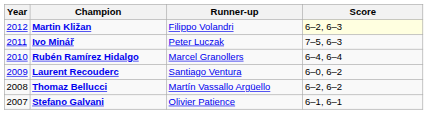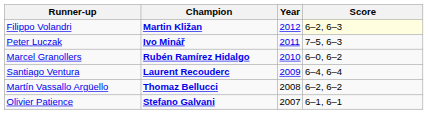 <table class="wikitable" style="font-size:90%">
 <tr>
+<th width="200">Runner-up</th>
+<th width="200">Champion</th>
 <th>Year</th>
-<th width="200">Champion</th>
-<th width="200">Runner-up</th>
 <th width="175">Score</th>
 </tr>
 <tr>
+<td> <a href='#'>Filippo Volandri</a></td>
+<td> <strong><a href='#'>Martin Kližan</a></strong></td>
 <td><a href='#'>2012</a></td>
-<td> <strong><a href='#'>Martin Kližan</a></strong></td>
-<td> <a href='#'>Filippo Volandri</a></td>
 <td style="background: lightyellow;">6–2, 6–3</td>
 </tr>
 <tr>
+<td> <a href='#'>Peter Luczak</a></td>
+<td> <strong><a href='#'>Ivo Minář</a></strong></td>
 <td><a href='#'>2011</a></td>
-<td> <strong><a href='#'>Ivo Minář</a></strong></td>
-<td> <a href='#'>Peter Luczak</a></td>
 <td>7–5, 6–3</td>
 </tr>
 <tr>
+<td> <a href='#'>Marcel Granollers</a></td>
+<td> <strong><a href='#'>Rubén Ramírez Hidalgo</a></strong></td>
 <td><a href='#'>2010</a></td>
-<td> <strong><a href='#'>Rubén Ramírez Hidalgo</a></strong></td>
-<td> <a href='#'>Marcel Granollers</a></td>
+<td>6–0, 6–2</td>
+</tr>
+<tr>
+<td> <a href='#'>Santiago Ventura</a></td>
+<td> <strong><a href='#'>Laurent Recouderc</a></strong></td>
+<td><a href='#'>2009</a></td>
 <td>6–4, 6–4</td>
 </tr>
 <tr>
-<td><a href='#'>2009</a></td>
-<td> <strong><a href='#'>Laurent Recouderc</a></strong></td>
-<td> <a href='#'>Santiago Ventura</a></td>
-<td>6–0, 6–2</td>
-</tr>
-<tr>
+<td> <a href='#'>Martín Vassallo Argüello</a></td>
+<td> <strong><a href='#'>Thomaz Bellucci</a></strong></td>
 <td>2008</td>
-<td> <strong><a href='#'>Thomaz Bellucci</a></strong></td>
-<td> <a href='#'>Martín Vassallo Argüello</a></td>
 <td>6–2, 6–2</td>
 </tr>
 <tr>
+<td> <a href='#'>Olivier Patience</a></td>
+<td> <strong><a href='#'>Stefano Galvani</a></strong></td>
 <td>2007</td>
-<td> <strong><a href='#'>Stefano Galvani</a></strong></td>
-<td> <a href='#'>Olivier Patience</a></td>
 <td>6–1, 6–1</td>
 </tr>
 </table>
